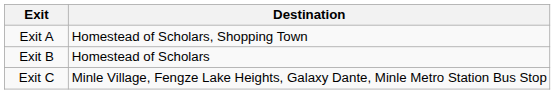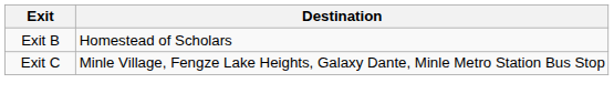 <table class="wikitable">
 <tr>
 <th style="width:70px">Exit</th>
 <th>Destination</th>
-</tr>
-<tr>
-<td align="center">Exit A</td>
-<td>Homestead of Scholars, Shopping Town</td>
 </tr>
 <tr>
 <td align="center">Exit B</td>
 <td>Homestead of Scholars</td>
 </tr>
 <tr>
 <td align="center">Exit C</td>
 <td>Minle Village, Fengze Lake Heights, Galaxy Dante, Minle Metro Station Bus Stop</td>
 </tr>
 </table>
